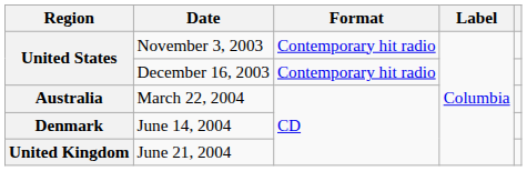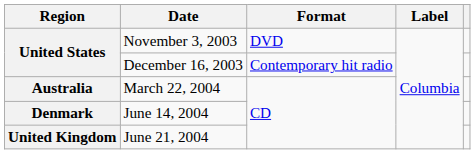 <table class="wikitable plainrowheaders">
 <tr>
 <th scope="col">Region</th>
 <th scope="col">Date</th>
 <th scope="col">Format</th>
 <th scope="col">Label</th>
 <th scope="col"></th>
 </tr>
 <tr>
 <th scope="row" rowspan="2">United States</th>
 <td>November 3, 2003</td>
-<td><a href='#'>Contemporary hit radio</a></td>
+<td><a href='#'>DVD</a></td>
 <td rowspan="5"><a href='#'>Columbia</a></td>
 <td></td>
 </tr>
 <tr>
 <td>December 16, 2003</td>
 <td><a href='#'>Contemporary hit radio</a></td>
 <td></td>
 </tr>
 <tr>
 <th scope="row">Australia</th>
 <td>March 22, 2004</td>
 <td rowspan="3"><a href='#'>CD</a></td>
 <td></td>
 </tr>
 <tr>
 <th scope="row">Denmark</th>
 <td>June 14, 2004</td>
 <td></td>
 </tr>
 <tr>
 <th scope="row">United Kingdom</th>
 <td>June 21, 2004</td>
 <td></td>
 </tr>
 </table>
